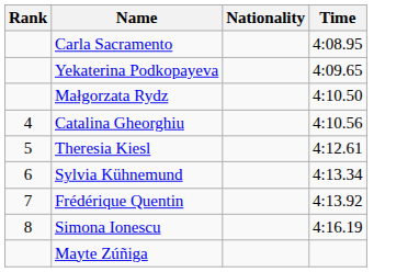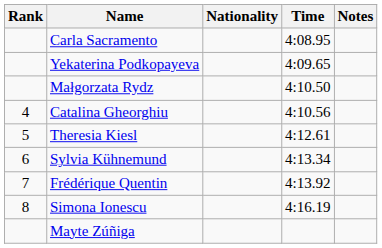 <table class="wikitable sortable" style="text-align:center">
 <tr>
 <th>Rank</th>
 <th>Name</th>
 <th>Nationality</th>
 <th>Time</th>
+<th>Notes</th>
 </tr>
 <tr>
 <td></td>
 <td align="left"><a href='#'>Carla Sacramento</a></td>
 <td align=left></td>
 <td>4:08.95</td>
+<td></td>
 </tr>
 <tr>
 <td></td>
 <td align="left"><a href='#'>Yekaterina Podkopayeva</a></td>
 <td align=left></td>
 <td>4:09.65</td>
+<td></td>
 </tr>
 <tr>
 <td></td>
 <td align="left"><a href='#'>Małgorzata Rydz</a></td>
 <td align=left></td>
 <td>4:10.50</td>
+<td></td>
 </tr>
 <tr>
 <td>4</td>
 <td align="left"><a href='#'>Catalina Gheorghiu</a></td>
 <td align=left></td>
 <td>4:10.56</td>
+<td></td>
 </tr>
 <tr>
 <td>5</td>
 <td align="left"><a href='#'>Theresia Kiesl</a></td>
 <td align=left></td>
 <td>4:12.61</td>
+<td></td>
 </tr>
 <tr>
 <td>6</td>
 <td align="left"><a href='#'>Sylvia Kühnemund</a></td>
 <td align=left></td>
 <td>4:13.34</td>
+<td></td>
 </tr>
 <tr>
 <td>7</td>
 <td align="left"><a href='#'>Frédérique Quentin</a></td>
 <td align=left></td>
 <td>4:13.92</td>
+<td></td>
 </tr>
 <tr>
 <td>8</td>
 <td align="left"><a href='#'>Simona Ionescu</a></td>
 <td align=left></td>
 <td>4:16.19</td>
+<td></td>
 </tr>
 <tr>
 <td></td>
 <td align="left"><a href='#'>Mayte Zúñiga</a></td>
 <td align=left></td>
 <td></td>
+<td></td>
 </tr>
 </table>
